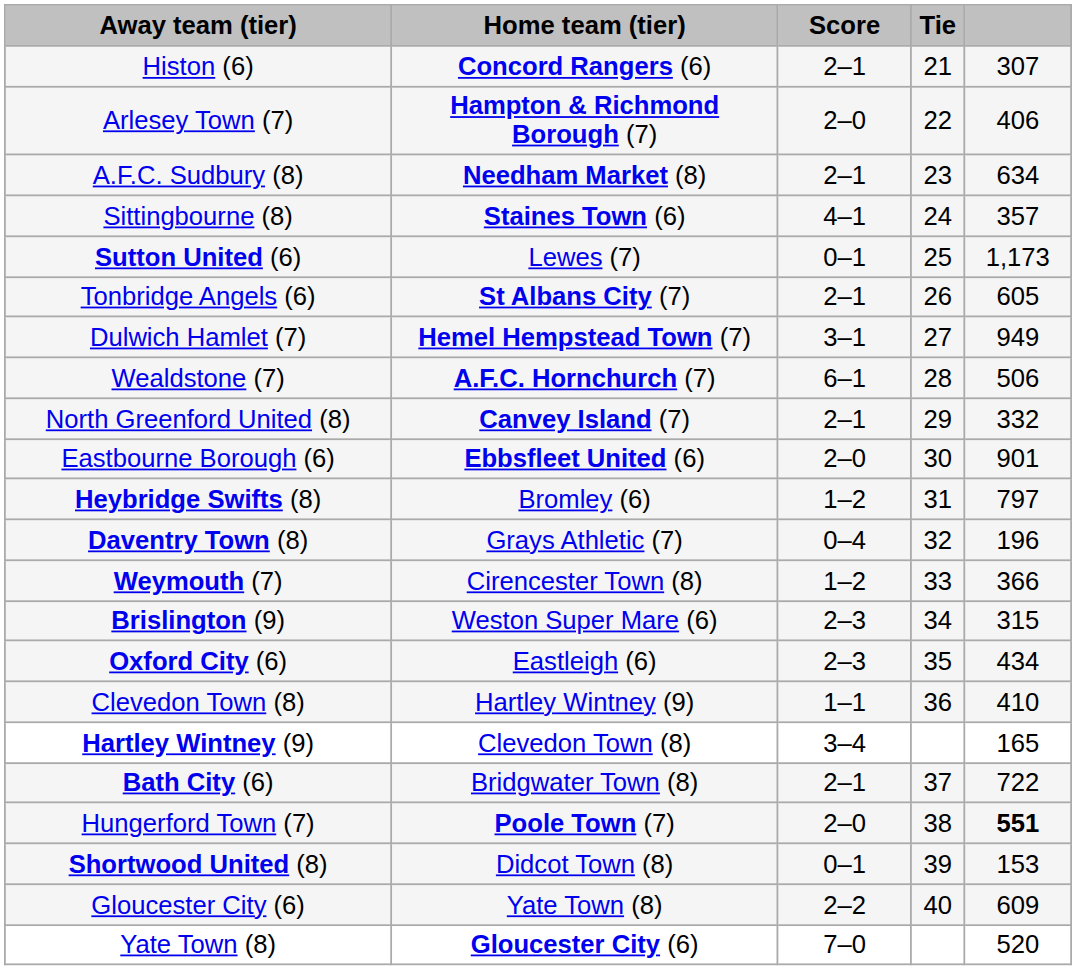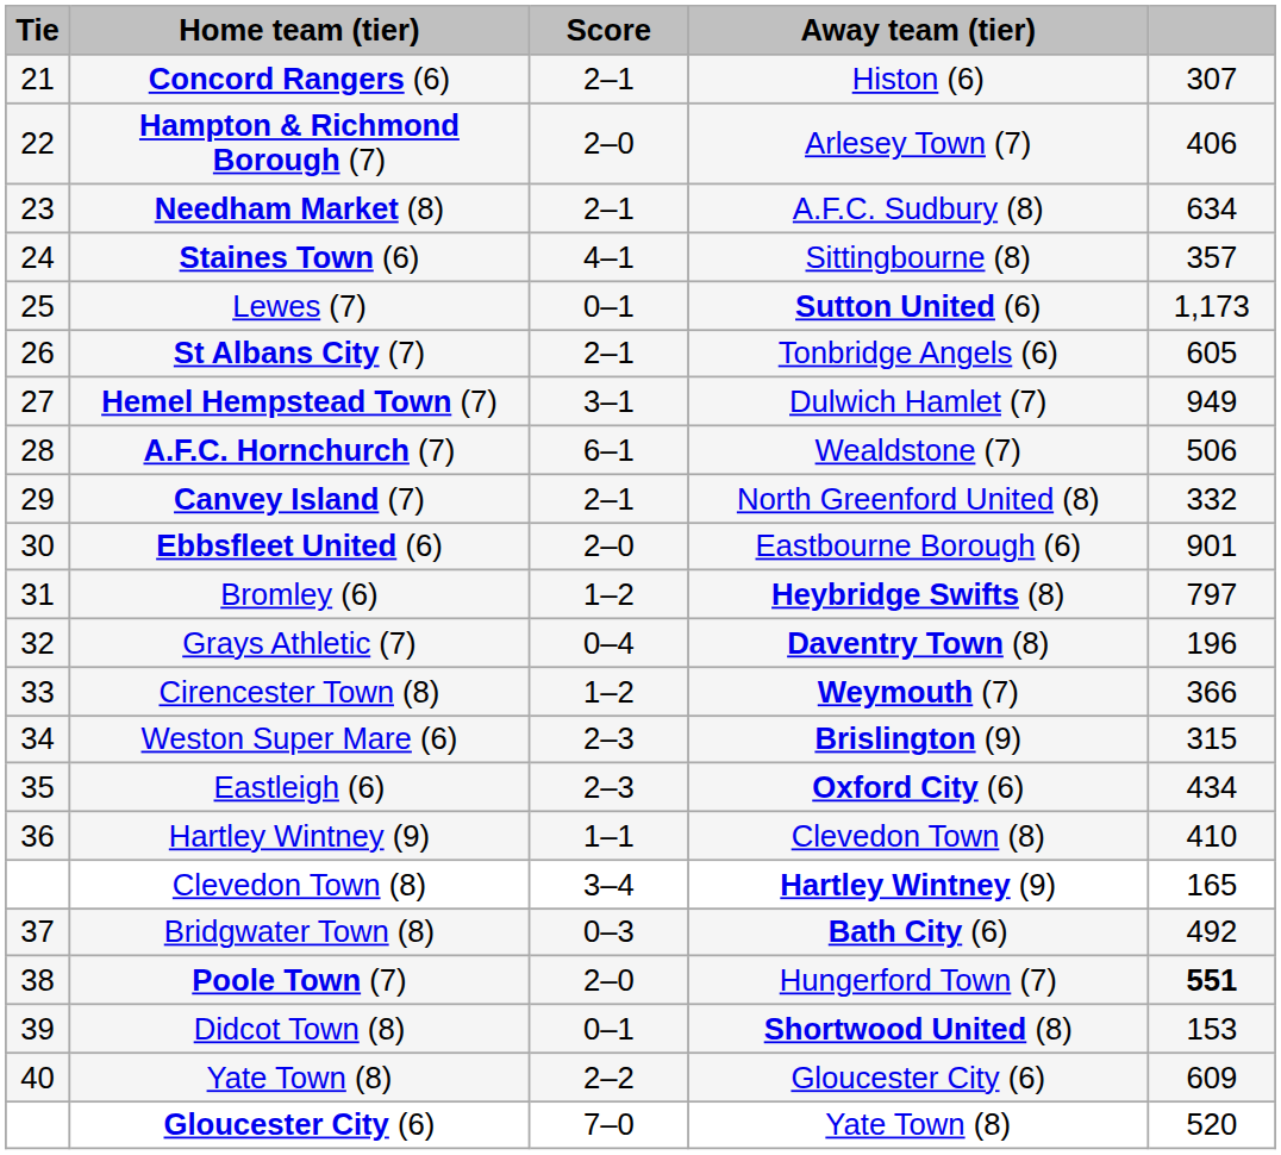 <table class="wikitable" style="width: 600px; background:WhiteSmoke; text-align:center; font-size:90%">
 <tr>
-<td scope="col" style="width: 36.25%; background:silver;"><strong>Away team (tier)</strong></td>
+<td scope="col" style="width:  5.00%; background:silver;"><strong>Tie</strong></td>
 <td scope="col" style="width: 36.25%; background:silver;"><strong>Home team (tier)</strong></td>
 <td scope="col" style="width: 12.50%; background:silver;"><strong>Score</strong></td>
-<td scope="col" style="width:  5.00%; background:silver;"><strong>Tie</strong></td>
+<td scope="col" style="width: 36.25%; background:silver;"><strong>Away team (tier)</strong></td>
 <td scope="col" style="width: 10.00%; background:silver;"><strong></strong></td>
 </tr>
 <tr>
-<td><a href='#'>Histon</a> (6)</td>
+<td>21</td>
 <td><strong><a href='#'>Concord Rangers</a></strong> (6)</td>
 <td>2–1</td>
-<td>21</td>
+<td><a href='#'>Histon</a> (6)</td>
 <td>307</td>
 </tr>
 <tr>
-<td><a href='#'>Arlesey Town</a> (7)</td>
+<td>22</td>
 <td><strong><a href='#'>Hampton & Richmond Borough</a></strong> (7)</td>
 <td>2–0</td>
-<td>22</td>
+<td><a href='#'>Arlesey Town</a> (7)</td>
 <td>406</td>
 </tr>
 <tr>
-<td><a href='#'>A.F.C. Sudbury</a> (8)</td>
+<td>23</td>
 <td><strong><a href='#'>Needham Market</a></strong> (8)</td>
 <td>2–1</td>
-<td>23</td>
+<td><a href='#'>A.F.C. Sudbury</a> (8)</td>
 <td>634</td>
 </tr>
 <tr>
-<td><a href='#'>Sittingbourne</a> (8)</td>
+<td>24</td>
 <td><strong><a href='#'>Staines Town</a></strong> (6)</td>
 <td>4–1</td>
-<td>24</td>
+<td><a href='#'>Sittingbourne</a> (8)</td>
 <td>357</td>
 </tr>
 <tr>
-<td><strong><a href='#'>Sutton United</a></strong> (6)</td>
+<td>25</td>
 <td><a href='#'>Lewes</a> (7)</td>
 <td>0–1</td>
-<td>25</td>
+<td><strong><a href='#'>Sutton United</a></strong> (6)</td>
 <td>1,173</td>
 </tr>
 <tr>
-<td><a href='#'>Tonbridge Angels</a> (6)</td>
+<td>26</td>
 <td><strong><a href='#'>St Albans City</a></strong> (7)</td>
 <td>2–1</td>
-<td>26</td>
+<td><a href='#'>Tonbridge Angels</a> (6)</td>
 <td>605</td>
 </tr>
 <tr>
-<td><a href='#'>Dulwich Hamlet</a> (7)</td>
+<td>27</td>
 <td><strong><a href='#'>Hemel Hempstead Town</a></strong> (7)</td>
 <td>3–1</td>
-<td>27</td>
+<td><a href='#'>Dulwich Hamlet</a> (7)</td>
 <td>949</td>
 </tr>
 <tr>
-<td><a href='#'>Wealdstone</a> (7)</td>
+<td>28</td>
 <td><strong><a href='#'>A.F.C. Hornchurch</a></strong> (7)</td>
 <td>6–1</td>
-<td>28</td>
+<td><a href='#'>Wealdstone</a> (7)</td>
 <td>506</td>
 </tr>
 <tr>
-<td><a href='#'>North Greenford United</a> (8)</td>
+<td>29</td>
 <td><strong><a href='#'>Canvey Island</a></strong> (7)</td>
 <td>2–1</td>
-<td>29</td>
+<td><a href='#'>North Greenford United</a> (8)</td>
 <td>332</td>
 </tr>
 <tr>
-<td><a href='#'>Eastbourne Borough</a> (6)</td>
+<td>30</td>
 <td><strong><a href='#'>Ebbsfleet United</a></strong> (6)</td>
 <td>2–0</td>
-<td>30</td>
+<td><a href='#'>Eastbourne Borough</a> (6)</td>
 <td>901</td>
 </tr>
 <tr>
-<td><strong><a href='#'>Heybridge Swifts</a></strong> (8)</td>
+<td>31</td>
 <td><a href='#'>Bromley</a> (6)</td>
 <td>1–2</td>
-<td>31</td>
+<td><strong><a href='#'>Heybridge Swifts</a></strong> (8)</td>
 <td>797</td>
 </tr>
 <tr>
-<td><strong><a href='#'>Daventry Town</a></strong> (8)</td>
+<td>32</td>
 <td><a href='#'>Grays Athletic</a> (7)</td>
 <td>0–4</td>
-<td>32</td>
+<td><strong><a href='#'>Daventry Town</a></strong> (8)</td>
 <td>196</td>
 </tr>
 <tr>
-<td><strong><a href='#'>Weymouth</a></strong> (7)</td>
+<td>33</td>
 <td><a href='#'>Cirencester Town</a> (8)</td>
 <td>1–2</td>
-<td>33</td>
+<td><strong><a href='#'>Weymouth</a></strong> (7)</td>
 <td>366</td>
 </tr>
 <tr>
-<td><strong><a href='#'>Brislington</a></strong> (9)</td>
+<td>34</td>
 <td><a href='#'>Weston Super Mare</a> (6)</td>
 <td>2–3</td>
-<td>34</td>
+<td><strong><a href='#'>Brislington</a></strong> (9)</td>
 <td>315</td>
 </tr>
 <tr>
-<td><strong><a href='#'>Oxford City</a></strong> (6)</td>
+<td>35</td>
 <td><a href='#'>Eastleigh</a> (6)</td>
 <td>2–3</td>
-<td>35</td>
+<td><strong><a href='#'>Oxford City</a></strong> (6)</td>
 <td>434</td>
 </tr>
 <tr>
-<td><a href='#'>Clevedon Town</a> (8)</td>
+<td>36</td>
 <td><a href='#'>Hartley Wintney</a> (9)</td>
 <td>1–1</td>
-<td>36</td>
+<td><a href='#'>Clevedon Town</a> (8)</td>
 <td>410</td>
 </tr>
 <tr style="background:white;">
-<td><strong><a href='#'>Hartley Wintney</a></strong> (9)</td>
+<td><em></em></td>
 <td><a href='#'>Clevedon Town</a> (8)</td>
 <td>3–4</td>
-<td><em></em></td>
+<td><strong><a href='#'>Hartley Wintney</a></strong> (9)</td>
 <td>165</td>
 </tr>
 <tr>
+<td>37</td>
+<td><a href='#'>Bridgwater Town</a> (8)</td>
+<td>0–3</td>
 <td><strong><a href='#'>Bath City</a></strong> (6)</td>
-<td><a href='#'>Bridgwater Town</a> (8)</td>
-<td>2–1</td>
-<td>37</td>
-<td>722</td>
+<td>492</td>
 </tr>
 <tr>
-<td><a href='#'>Hungerford Town</a> (7)</td>
+<td>38</td>
 <td><strong><a href='#'>Poole Town</a></strong> (7)</td>
 <td>2–0</td>
-<td>38</td>
+<td><a href='#'>Hungerford Town</a> (7)</td>
 <td><strong>551</strong></td>
 </tr>
 <tr>
-<td><strong><a href='#'>Shortwood United</a></strong> (8)</td>
+<td>39</td>
 <td><a href='#'>Didcot Town</a> (8)</td>
 <td>0–1</td>
-<td>39</td>
+<td><strong><a href='#'>Shortwood United</a></strong> (8)</td>
 <td>153</td>
 </tr>
 <tr>
-<td><a href='#'>Gloucester City</a> (6)</td>
+<td>40</td>
 <td><a href='#'>Yate Town</a> (8)</td>
 <td>2–2</td>
-<td>40</td>
+<td><a href='#'>Gloucester City</a> (6)</td>
 <td>609</td>
 </tr>
 <tr style="background:white;">
-<td><a href='#'>Yate Town</a> (8)</td>
+<td><em></em></td>
 <td><strong><a href='#'>Gloucester City</a></strong> (6)</td>
 <td>7–0</td>
-<td><em></em></td>
+<td><a href='#'>Yate Town</a> (8)</td>
 <td>520</td>
 </tr>
 </table>
